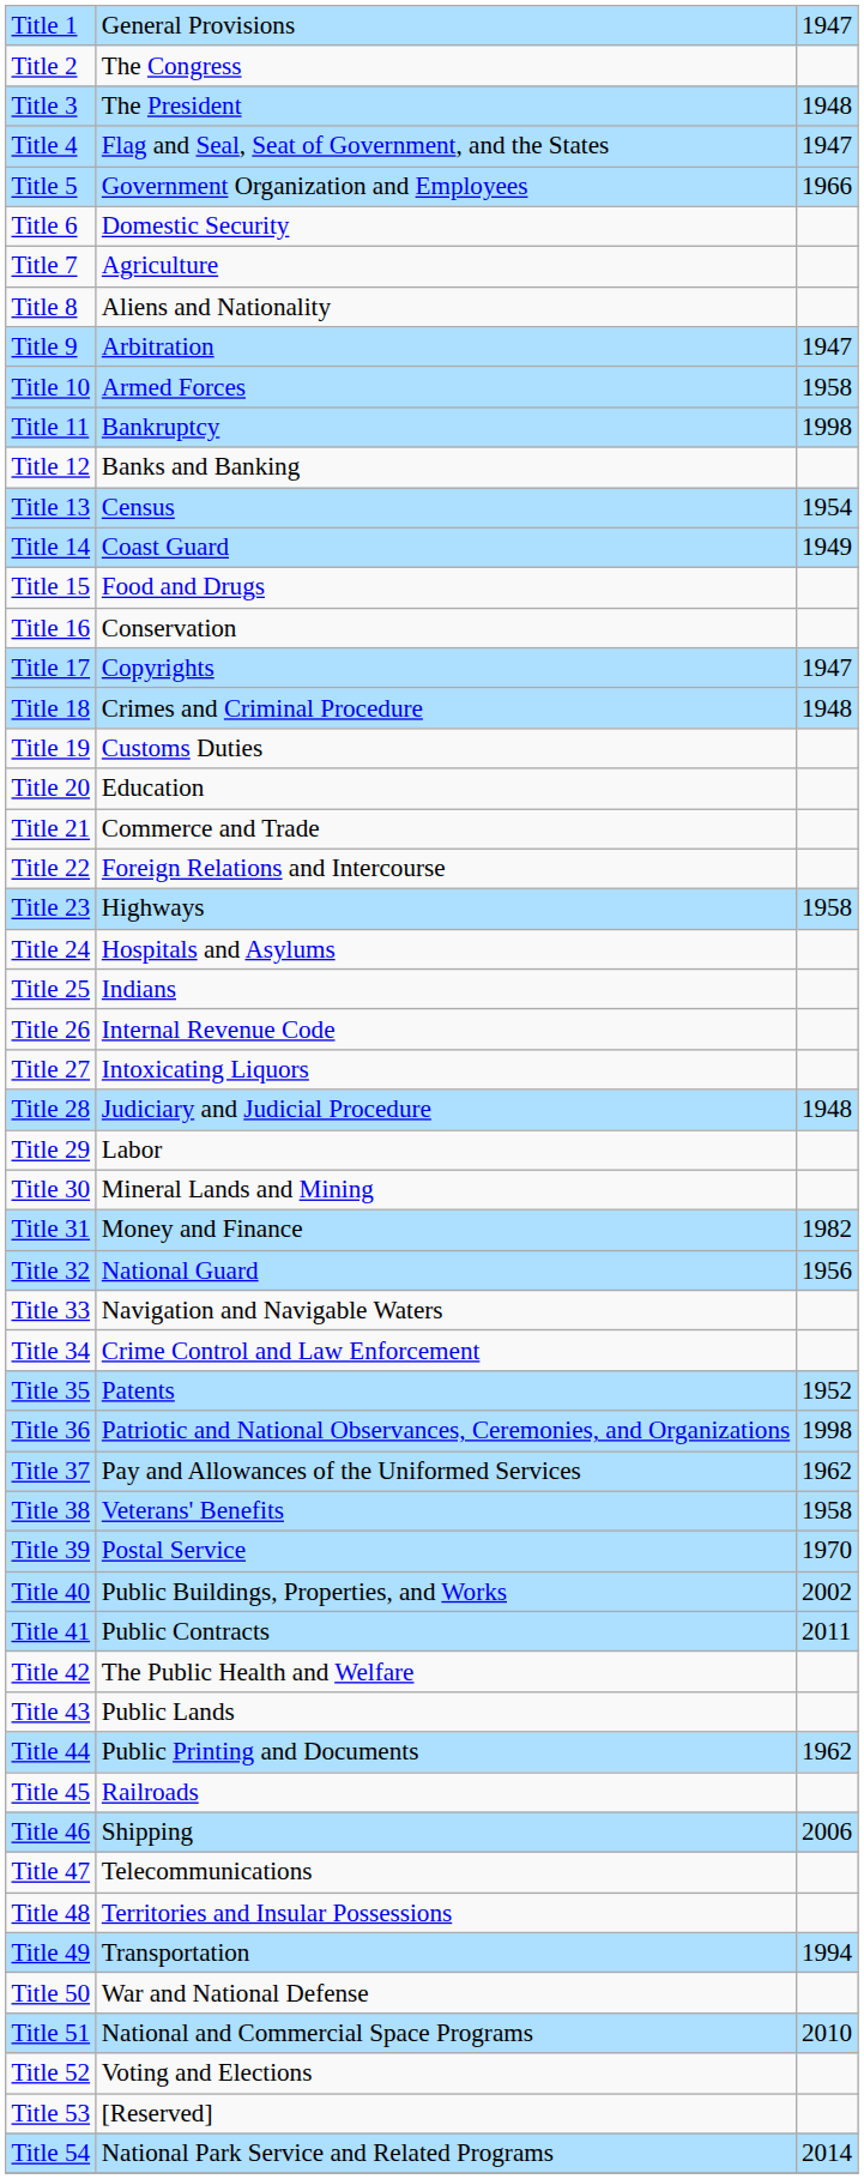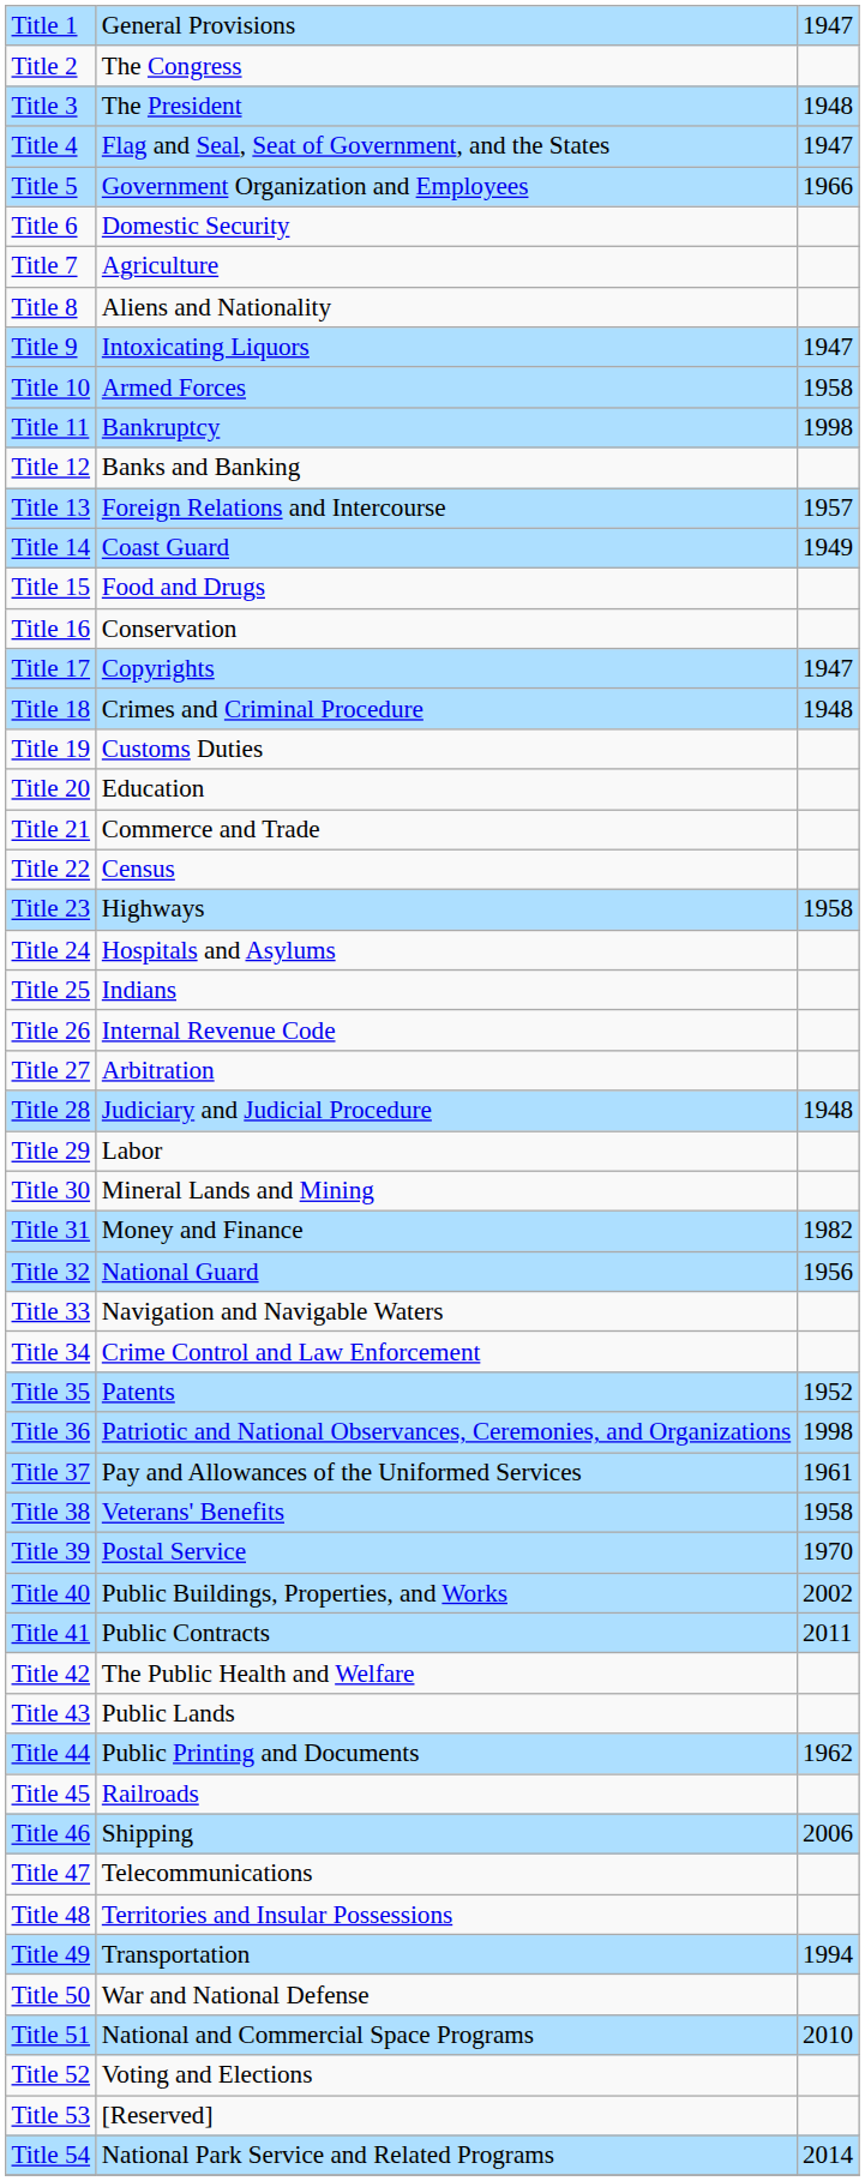 <table class=wikitable>
 <tr style="background:#addfff;">
 <td><a href='#'>Title 1</a></td>
 <td>General Provisions</td>
 <td>1947</td>
 </tr>
 <tr>
 <td><a href='#'>Title 2</a></td>
 <td>The <a href='#'>Congress</a></td>
 <td></td>
 </tr>
 <tr style="background:#addfff;">
 <td><a href='#'>Title 3</a></td>
 <td>The <a href='#'>President</a></td>
 <td>1948</td>
 </tr>
 <tr style="background:#addfff;">
 <td><a href='#'>Title 4</a></td>
 <td><a href='#'>Flag</a> and <a href='#'>Seal</a>, <a href='#'>Seat of Government</a>, and the States</td>
 <td>1947</td>
 </tr>
 <tr style="background:#addfff;">
 <td><a href='#'>Title 5</a></td>
 <td><a href='#'>Government</a> Organization and <a href='#'>Employees</a></td>
 <td>1966</td>
 </tr>
 <tr>
 <td><a href='#'>Title 6</a></td>
 <td><a href='#'>Domestic Security</a></td>
 <td></td>
 </tr>
 <tr>
 <td><a href='#'>Title 7</a></td>
 <td><a href='#'>Agriculture</a></td>
 <td></td>
 </tr>
 <tr>
 <td><a href='#'>Title 8</a></td>
 <td>Aliens and Nationality</td>
 <td></td>
 </tr>
 <tr style="background:#addfff;">
 <td><a href='#'>Title 9</a></td>
-<td><a href='#'>Arbitration</a></td>
+<td><a href='#'>Intoxicating Liquors</a></td>
 <td>1947</td>
 </tr>
 <tr style="background:#addfff;">
 <td><a href='#'>Title 10</a></td>
 <td><a href='#'>Armed Forces</a></td>
 <td>1958</td>
 </tr>
 <tr style="background:#addfff;">
 <td><a href='#'>Title 11</a></td>
 <td><a href='#'>Bankruptcy</a></td>
 <td>1998</td>
 </tr>
 <tr>
 <td><a href='#'>Title 12</a></td>
 <td>Banks and Banking</td>
 <td></td>
 </tr>
 <tr style="background:#addfff;">
 <td><a href='#'>Title 13</a></td>
-<td><a href='#'>Census</a></td>
-<td>1954</td>
+<td><a href='#'>Foreign Relations</a> and Intercourse</td>
+<td>1957</td>
 </tr>
 <tr style="background:#addfff;">
 <td><a href='#'>Title 14</a></td>
 <td><a href='#'>Coast Guard</a></td>
 <td>1949</td>
 </tr>
 <tr>
 <td><a href='#'>Title 15</a></td>
 <td><a href='#'>Food and Drugs</a></td>
 <td></td>
 </tr>
 <tr>
 <td><a href='#'>Title 16</a></td>
 <td>Conservation</td>
 <td></td>
 </tr>
 <tr style="background:#addfff;">
 <td><a href='#'>Title 17</a></td>
 <td><a href='#'>Copyrights</a></td>
 <td>1947</td>
 </tr>
 <tr style="background:#addfff;">
 <td><a href='#'>Title 18</a></td>
 <td>Crimes and <a href='#'>Criminal Procedure</a></td>
 <td>1948</td>
 </tr>
 <tr>
 <td><a href='#'>Title 19</a></td>
 <td><a href='#'>Customs</a> Duties</td>
 <td></td>
 </tr>
 <tr>
 <td><a href='#'>Title 20</a></td>
 <td>Education</td>
 <td></td>
 </tr>
 <tr>
 <td><a href='#'>Title 21</a></td>
 <td>Commerce and Trade</td>
 <td></td>
 </tr>
 <tr>
 <td><a href='#'>Title 22</a></td>
-<td><a href='#'>Foreign Relations</a> and Intercourse</td>
+<td><a href='#'>Census</a></td>
 <td></td>
 </tr>
 <tr style="background:#addfff;">
 <td><a href='#'>Title 23</a></td>
 <td>Highways</td>
 <td>1958</td>
 </tr>
 <tr>
 <td><a href='#'>Title 24</a></td>
 <td><a href='#'>Hospitals</a> and <a href='#'>Asylums</a></td>
 <td></td>
 </tr>
 <tr>
 <td><a href='#'>Title 25</a></td>
 <td><a href='#'>Indians</a></td>
 <td></td>
 </tr>
 <tr>
 <td><a href='#'>Title 26</a></td>
 <td><a href='#'>Internal Revenue Code</a></td>
 <td></td>
 </tr>
 <tr>
 <td><a href='#'>Title 27</a></td>
-<td><a href='#'>Intoxicating Liquors</a></td>
+<td><a href='#'>Arbitration</a></td>
 <td></td>
 </tr>
 <tr style="background:#addfff;">
 <td><a href='#'>Title 28</a></td>
 <td><a href='#'>Judiciary</a> and <a href='#'>Judicial Procedure</a></td>
 <td>1948</td>
 </tr>
 <tr>
 <td><a href='#'>Title 29</a></td>
 <td>Labor</td>
 <td></td>
 </tr>
 <tr>
 <td><a href='#'>Title 30</a></td>
 <td>Mineral Lands and <a href='#'>Mining</a></td>
 <td></td>
 </tr>
 <tr style="background:#addfff;">
 <td><a href='#'>Title 31</a></td>
 <td>Money and Finance</td>
 <td>1982</td>
 </tr>
 <tr style="background:#addfff;">
 <td><a href='#'>Title 32</a></td>
 <td><a href='#'>National Guard</a></td>
 <td>1956</td>
 </tr>
 <tr>
 <td><a href='#'>Title 33</a></td>
 <td>Navigation and Navigable Waters</td>
 <td></td>
 </tr>
 <tr>
 <td><a href='#'>Title 34</a></td>
 <td><a href='#'>Crime Control and Law Enforcement</a></td>
 <td></td>
 </tr>
 <tr style="background:#addfff;">
 <td><a href='#'>Title 35</a></td>
 <td><a href='#'>Patents</a></td>
 <td>1952</td>
 </tr>
 <tr style="background:#addfff;">
 <td><a href='#'>Title 36</a></td>
 <td><a href='#'>Patriotic and National Observances, Ceremonies, and Organizations</a></td>
 <td>1998</td>
 </tr>
 <tr style="background:#addfff;">
 <td><a href='#'>Title 37</a></td>
 <td>Pay and Allowances of the Uniformed Services</td>
-<td>1962</td>
+<td>1961</td>
 </tr>
 <tr style="background:#addfff;">
 <td><a href='#'>Title 38</a></td>
 <td><a href='#'>Veterans' Benefits</a></td>
 <td>1958</td>
 </tr>
 <tr style="background:#addfff;">
 <td><a href='#'>Title 39</a></td>
 <td><a href='#'>Postal Service</a></td>
 <td>1970</td>
 </tr>
 <tr style="background:#addfff;">
 <td><a href='#'>Title 40</a></td>
 <td>Public Buildings, Properties, and <a href='#'>Works</a></td>
 <td>2002</td>
 </tr>
 <tr style="background:#addfff;">
 <td><a href='#'>Title 41</a></td>
 <td>Public Contracts</td>
 <td>2011</td>
 </tr>
 <tr>
 <td><a href='#'>Title 42</a></td>
 <td>The Public Health and <a href='#'>Welfare</a></td>
 <td></td>
 </tr>
 <tr>
 <td><a href='#'>Title 43</a></td>
 <td>Public Lands</td>
 <td></td>
 </tr>
 <tr style="background:#addfff;">
 <td><a href='#'>Title 44</a></td>
 <td>Public <a href='#'>Printing</a> and Documents</td>
 <td>1962</td>
 </tr>
 <tr>
 <td><a href='#'>Title 45</a></td>
 <td><a href='#'>Railroads</a></td>
 <td></td>
 </tr>
 <tr style="background:#addfff;">
 <td><a href='#'>Title 46</a></td>
 <td>Shipping</td>
 <td>2006</td>
 </tr>
 <tr>
 <td><a href='#'>Title 47</a></td>
 <td>Telecommunications</td>
 <td></td>
 </tr>
 <tr>
 <td><a href='#'>Title 48</a></td>
 <td><a href='#'>Territories and Insular Possessions</a></td>
 <td></td>
 </tr>
 <tr style="background:#addfff;">
 <td><a href='#'>Title 49</a></td>
 <td>Transportation</td>
 <td>1994</td>
 </tr>
 <tr>
 <td><a href='#'>Title 50</a></td>
 <td>War and National Defense</td>
 <td></td>
 </tr>
 <tr style="background:#addfff;">
 <td><a href='#'>Title 51</a></td>
 <td>National and Commercial Space Programs</td>
 <td>2010</td>
 </tr>
 <tr>
 <td><a href='#'>Title 52</a></td>
 <td>Voting and Elections</td>
 <td></td>
 </tr>
 <tr>
 <td><a href='#'>Title 53</a></td>
 <td>[Reserved]</td>
 <td></td>
 </tr>
 <tr style="background:#addfff;">
 <td><a href='#'>Title 54</a></td>
 <td>National Park Service and Related Programs</td>
 <td>2014</td>
 </tr>
 <tr style="background:#addfff;">
 </tr>
 </table>
